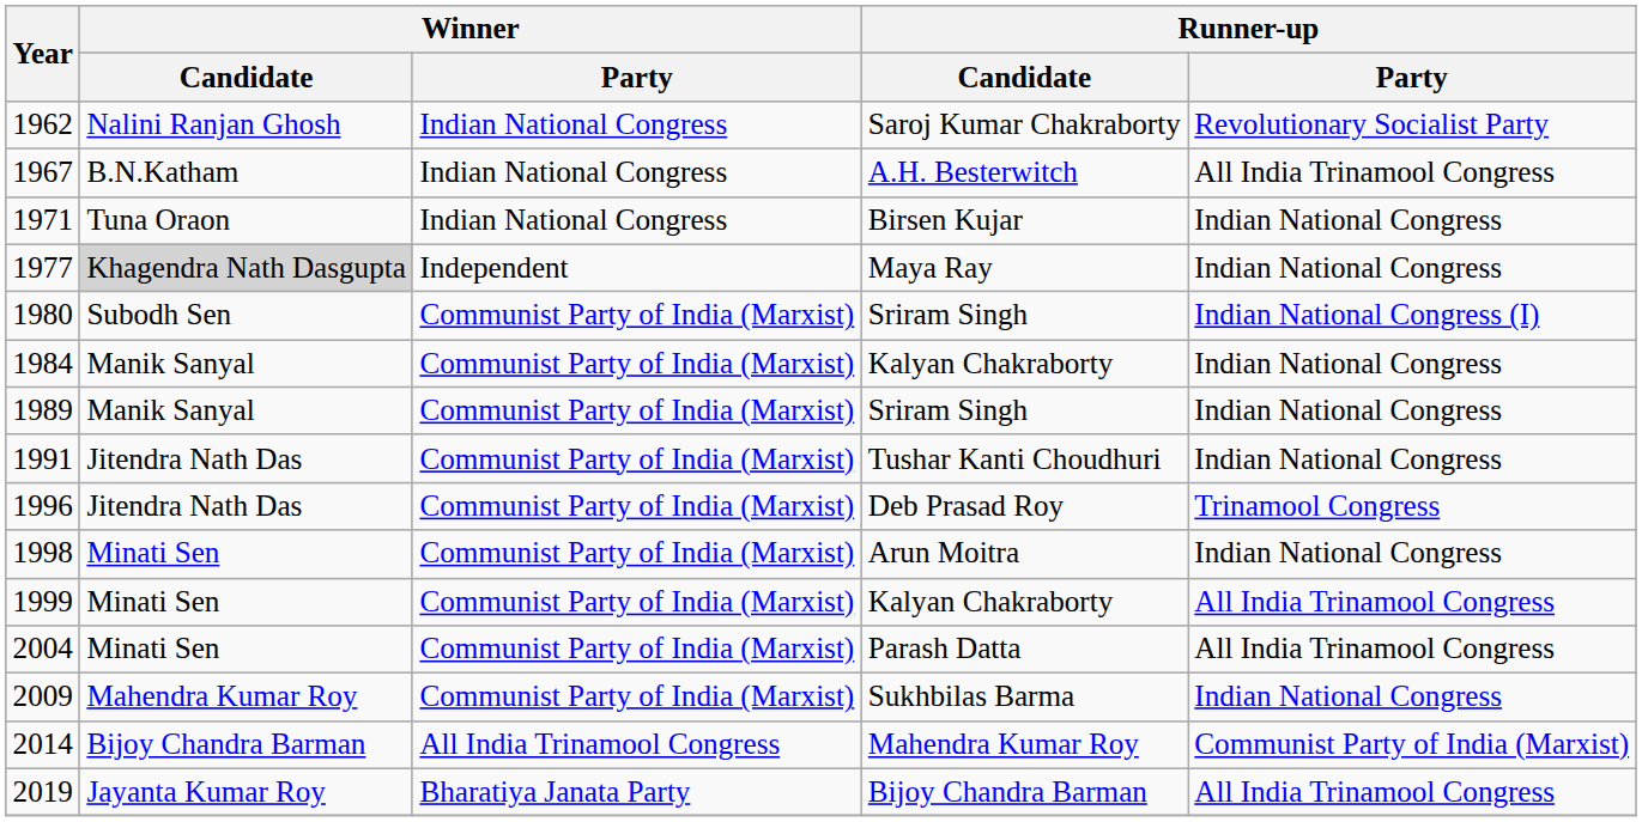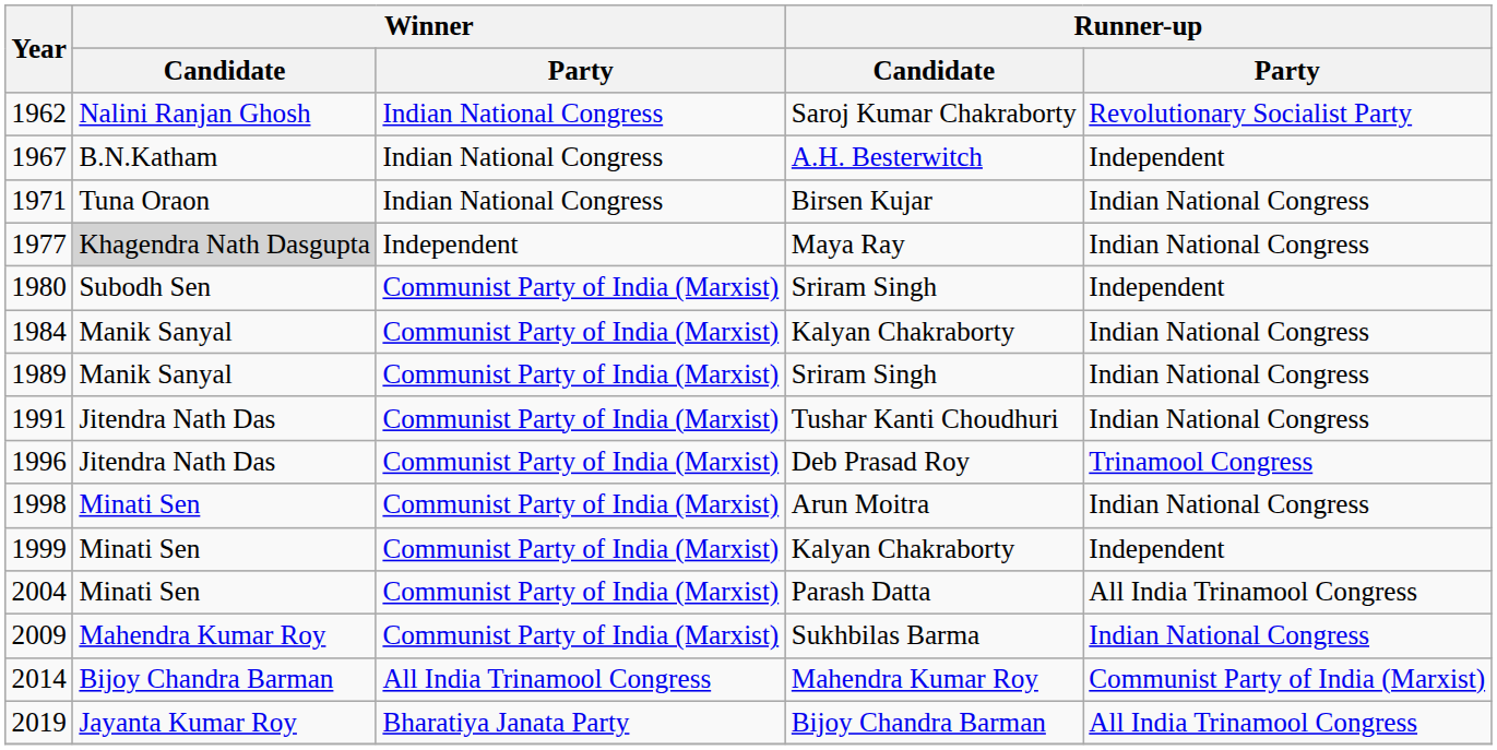 <table class="wikitable sortable">
 <tr>
 <th rowspan="2">Year</th>
 <th colspan="2">Winner</th>
 <th colspan="2">Runner-up</th>
 </tr>
 <tr>
 <th>Candidate</th>
 <th>Party</th>
 <th>Candidate</th>
 <th>Party</th>
 </tr>
 <tr>
 <td>1962</td>
 <td><a href='#'>Nalini Ranjan Ghosh</a></td>
 <td><a href='#'>Indian National Congress</a></td>
 <td>Saroj Kumar Chakraborty</td>
 <td><a href='#'>Revolutionary Socialist Party</a></td>
 </tr>
 <tr>
 <td>1967</td>
 <td>B.N.Katham</td>
 <td>Indian National Congress</td>
 <td><a href='#'>A.H. Besterwitch</a></td>
-<td>All India Trinamool Congress</td>
+<td>Independent</td>
 </tr>
 <tr>
 <td>1971</td>
 <td>Tuna Oraon</td>
 <td>Indian National Congress</td>
 <td>Birsen Kujar</td>
 <td>Indian National Congress</td>
 </tr>
 <tr>
 <td>1977</td>
 <td style="background: lightgrey;">Khagendra Nath Dasgupta</td>
 <td>Independent</td>
 <td>Maya Ray</td>
 <td>Indian National Congress</td>
 </tr>
 <tr>
 <td>1980</td>
 <td>Subodh Sen</td>
 <td><a href='#'>Communist Party of India (Marxist)</a></td>
 <td>Sriram Singh</td>
-<td><a href='#'>Indian National Congress (I)</a></td>
+<td>Independent</td>
 </tr>
 <tr>
 <td>1984</td>
 <td>Manik Sanyal</td>
 <td><a href='#'>Communist Party of India (Marxist)</a></td>
 <td>Kalyan Chakraborty</td>
 <td>Indian National Congress</td>
 </tr>
 <tr>
 <td>1989</td>
 <td>Manik Sanyal</td>
 <td><a href='#'>Communist Party of India (Marxist)</a></td>
 <td>Sriram Singh</td>
 <td>Indian National Congress</td>
 </tr>
 <tr>
 <td>1991</td>
 <td>Jitendra Nath Das</td>
 <td><a href='#'>Communist Party of India (Marxist)</a></td>
 <td>Tushar Kanti Choudhuri</td>
 <td>Indian National Congress</td>
 </tr>
 <tr>
 <td>1996</td>
 <td>Jitendra Nath Das</td>
 <td><a href='#'>Communist Party of India (Marxist)</a></td>
 <td>Deb Prasad Roy</td>
 <td><a href='#'>Trinamool Congress</a></td>
 </tr>
 <tr>
 <td>1998</td>
 <td><a href='#'>Minati Sen</a></td>
 <td><a href='#'>Communist Party of India (Marxist)</a></td>
 <td>Arun Moitra</td>
 <td>Indian National Congress</td>
 </tr>
 <tr>
 <td>1999</td>
 <td>Minati Sen</td>
 <td><a href='#'>Communist Party of India (Marxist)</a></td>
 <td>Kalyan Chakraborty</td>
-<td><a href='#'>All India Trinamool Congress</a></td>
+<td>Independent</td>
 </tr>
 <tr>
 <td>2004</td>
 <td>Minati Sen</td>
 <td><a href='#'>Communist Party of India (Marxist)</a></td>
 <td>Parash Datta</td>
 <td>All India Trinamool Congress</td>
 </tr>
 <tr>
 <td>2009</td>
 <td><a href='#'>Mahendra Kumar Roy</a></td>
 <td><a href='#'>Communist Party of India (Marxist)</a></td>
 <td>Sukhbilas Barma</td>
 <td><a href='#'>Indian National Congress</a></td>
 </tr>
 <tr>
 <td>2014</td>
 <td><a href='#'>Bijoy Chandra Barman</a></td>
 <td><a href='#'>All India Trinamool Congress</a></td>
 <td><a href='#'>Mahendra Kumar Roy</a></td>
 <td><a href='#'>Communist Party of India (Marxist)</a></td>
 </tr>
 <tr>
 <td>2019</td>
 <td><a href='#'>Jayanta Kumar Roy</a></td>
 <td><a href='#'>Bharatiya Janata Party</a></td>
 <td><a href='#'>Bijoy Chandra Barman</a></td>
 <td><a href='#'>All India Trinamool Congress</a></td>
 </tr>
 <tr>
 </tr>
 </table>
